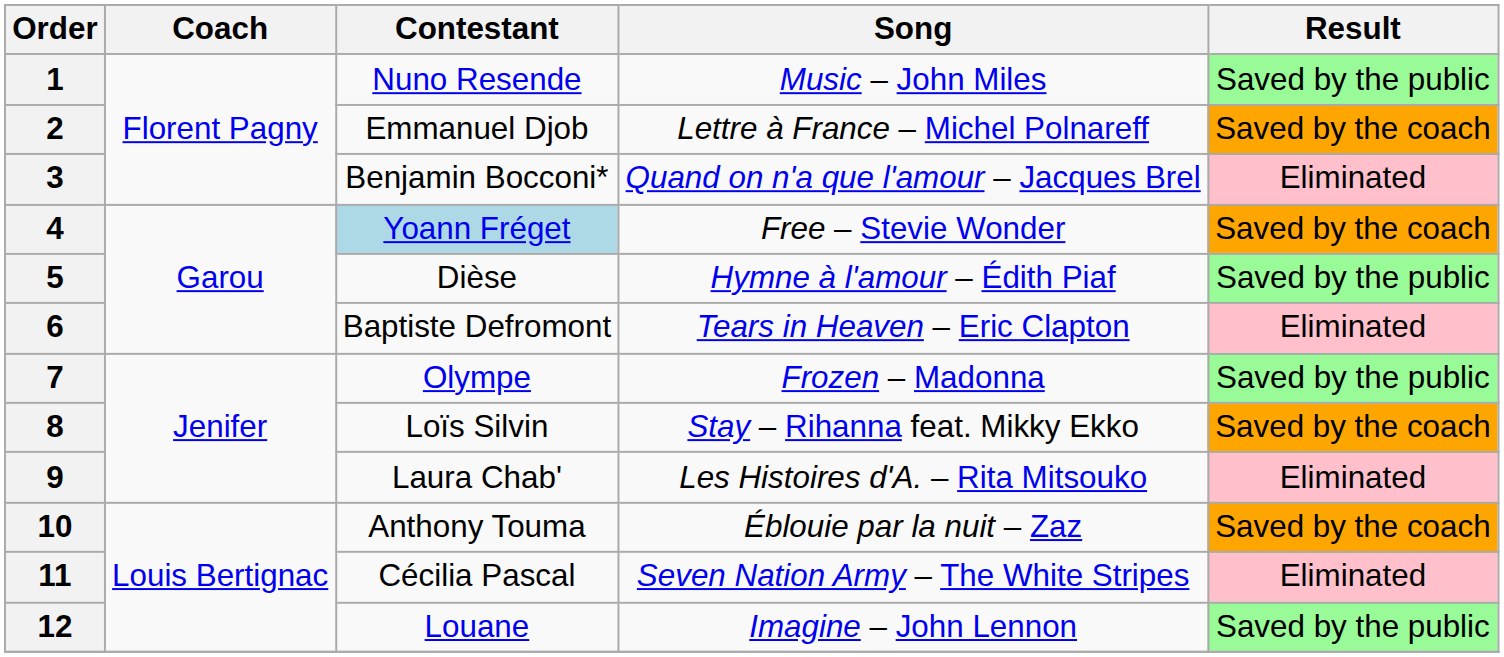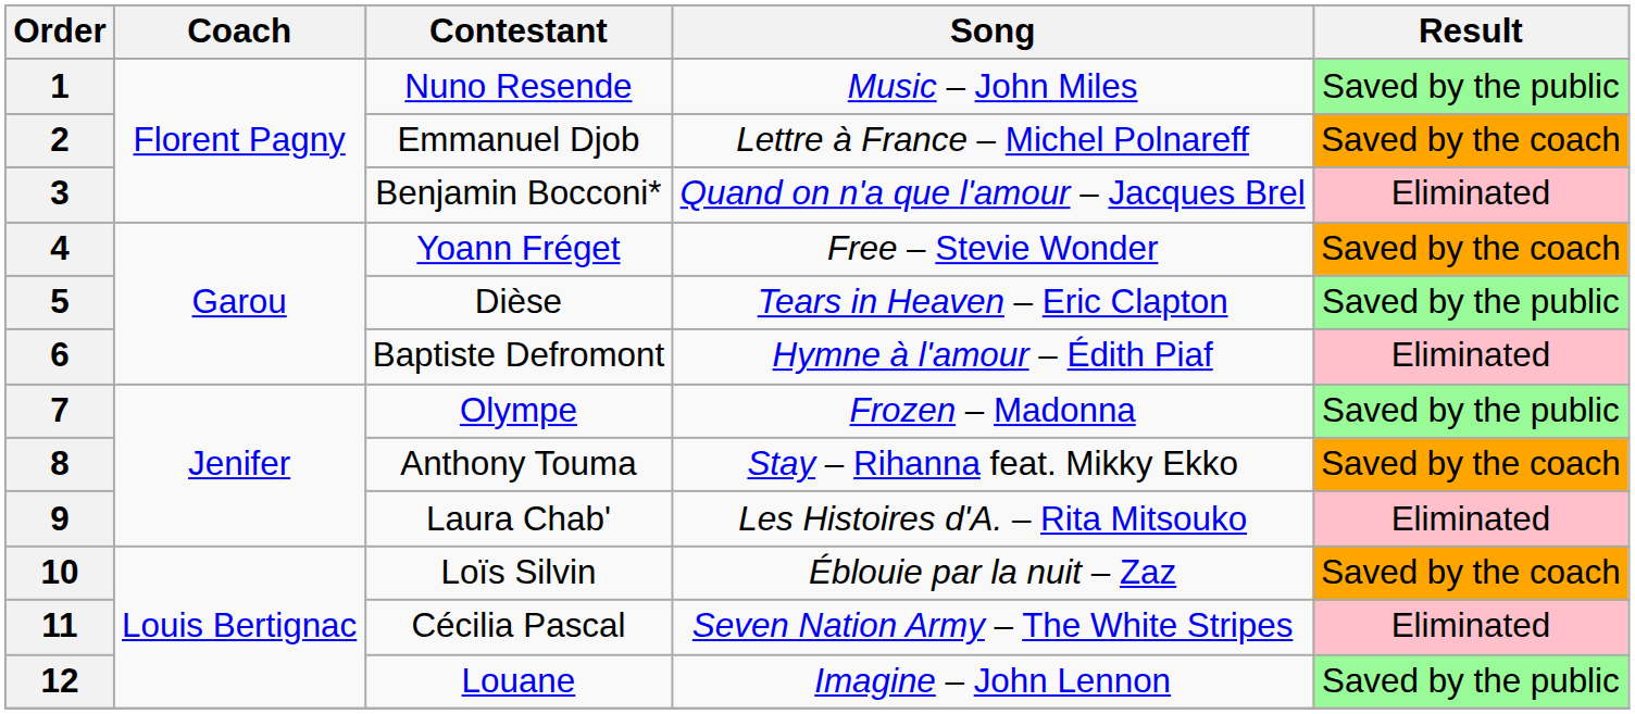 <table class="wikitable sortable" style="text-align: center; width: auto;">
 <tr>
 <th>Order</th>
 <th>Coach</th>
 <th>Contestant</th>
 <th>Song</th>
 <th>Result</th>
 </tr>
 <tr>
 <th>1</th>
 <td rowspan=3><a href='#'>Florent Pagny</a></td>
 <td><a href='#'>Nuno Resende</a></td>
 <td><em><a href='#'>Music</a></em> – <a href='#'>John Miles</a></td>
 <td style="background:palegreen">Saved by the public</td>
 </tr>
 <tr>
 <th>2</th>
 <td>Emmanuel Djob</td>
 <td><em>Lettre à France</em> – <a href='#'>Michel Polnareff</a></td>
 <td style="background:orange">Saved by the coach</td>
 </tr>
 <tr>
 <th>3</th>
 <td>Benjamin Bocconi*</td>
 <td><em><a href='#'>Quand on n'a que l'amour</a></em> – <a href='#'>Jacques Brel</a></td>
 <td style="background:pink">Eliminated</td>
 </tr>
 <tr>
 <th>4</th>
 <td rowspan=3><a href='#'>Garou</a></td>
-<td style="background: lightblue;"><a href='#'>Yoann Fréget</a></td>
+<td><a href='#'>Yoann Fréget</a></td>
 <td><em>Free</em> – <a href='#'>Stevie Wonder</a></td>
 <td style="background:orange">Saved by the coach</td>
 </tr>
 <tr>
 <th>5</th>
 <td>Dièse</td>
-<td><em><a href='#'>Hymne à l'amour</a></em> – <a href='#'>Édith Piaf</a></td>
+<td><em><a href='#'>Tears in Heaven</a></em> – <a href='#'>Eric Clapton</a></td>
 <td style="background:palegreen">Saved by the public</td>
 </tr>
 <tr>
 <th>6</th>
 <td>Baptiste Defromont</td>
-<td><em><a href='#'>Tears in Heaven</a></em> – <a href='#'>Eric Clapton</a></td>
+<td><em><a href='#'>Hymne à l'amour</a></em> – <a href='#'>Édith Piaf</a></td>
 <td style="background:pink">Eliminated</td>
 </tr>
 <tr>
 <th>7</th>
 <td rowspan=3><a href='#'>Jenifer</a></td>
 <td><a href='#'>Olympe</a></td>
 <td><em><a href='#'>Frozen</a></em> – <a href='#'>Madonna</a></td>
 <td style="background:palegreen">Saved by the public</td>
 </tr>
 <tr>
 <th>8</th>
-<td>Loïs Silvin</td>
+<td>Anthony Touma</td>
 <td><em><a href='#'>Stay</a></em> – <a href='#'>Rihanna</a> feat. Mikky Ekko</td>
 <td style="background:orange">Saved by the coach</td>
 </tr>
 <tr>
 <th>9</th>
 <td>Laura Chab'</td>
 <td><em>Les Histoires d'A.</em> – <a href='#'>Rita Mitsouko</a></td>
 <td style="background:pink">Eliminated</td>
 </tr>
 <tr>
 <th>10</th>
 <td rowspan=3><a href='#'>Louis Bertignac</a></td>
-<td>Anthony Touma</td>
+<td>Loïs Silvin</td>
 <td><em>Éblouie par la nuit</em> – <a href='#'>Zaz</a></td>
 <td style="background:orange">Saved by the coach</td>
 </tr>
 <tr>
 <th>11</th>
 <td>Cécilia Pascal</td>
 <td><em><a href='#'>Seven Nation Army</a></em> – <a href='#'>The White Stripes</a></td>
 <td style="background:pink">Eliminated</td>
 </tr>
 <tr>
 <th>12</th>
 <td><a href='#'>Louane</a></td>
 <td><em><a href='#'>Imagine</a></em> – <a href='#'>John Lennon</a></td>
 <td style="background:palegreen">Saved by the public</td>
 </tr>
 <tr>
 </tr>
 </table>
